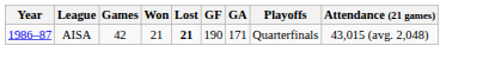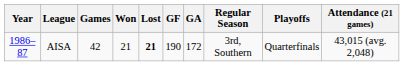 <table class="wikitable" style="text-align:center">
 <tr>
 <th>Year</th>
 <th>League</th>
 <th>Games</th>
 <th>Won</th>
 <th>Lost</th>
 <th>GF</th>
 <th>GA</th>
+<th>Regular Season</th>
 <th>Playoffs</th>
 <th>Attendance <small>(21 games)</small></th>
 </tr>
 <tr>
 <td><a href='#'>1986–87</a></td>
 <td>AISA</td>
 <td>42</td>
 <td>21</td>
 <td><strong>21</strong></td>
 <td>190</td>
-<td>171</td>
+<td>172</td>
+<td>3rd, Southern</td>
 <td>Quarterfinals</td>
 <td>43,015 (avg. 2,048)</td>
 </tr>
 </table>
